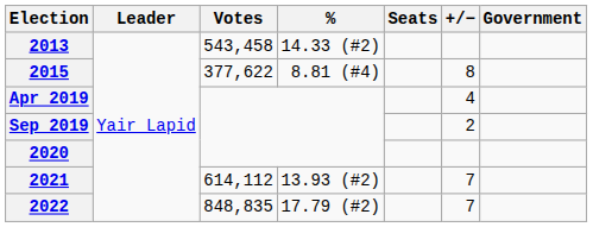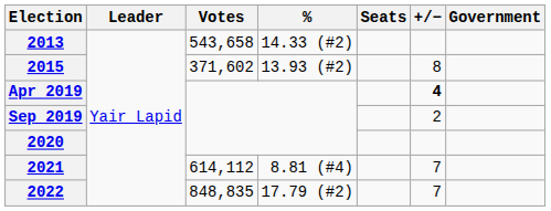 <table class=wikitable style=text-align:right>
 <tr>
 <th>Election</th>
 <th>Leader</th>
 <th>Votes</th>
 <th>%</th>
 <th>Seats</th>
 <th>+/−</th>
 <th>Government</th>
 </tr>
 <tr>
 <th><a href='#'>2013</a></th>
 <td align=left rowspan=7><a href='#'>Yair Lapid</a></td>
-<td>543,458</td>
+<td>543,658</td>
 <td>14.33 (#2)</td>
 <td></td>
 <td></td>
 <td></td>
 </tr>
 <tr>
 <th><a href='#'>2015</a></th>
-<td>377,622</td>
-<td>8.81 (#4)</td>
+<td>371,602</td>
+<td>13.93 (#2)</td>
 <td></td>
 <td> 8</td>
 <td></td>
 </tr>
 <tr>
 <th><a href='#'>Apr 2019</a></th>
 <td colspan="2" rowspan="3" align="center"></td>
 <td></td>
-<td> 4</td>
+<td><strong> 4</strong></td>
 <td></td>
 </tr>
 <tr>
 <th><a href='#'>Sep 2019</a></th>
 <td></td>
 <td> 2</td>
 <td></td>
 </tr>
 <tr>
 <th><a href='#'>2020</a></th>
 <td></td>
 <td></td>
 <td></td>
 </tr>
 <tr>
 <th><a href='#'>2021</a></th>
 <td>614,112</td>
-<td>13.93 (#2)</td>
+<td>8.81 (#4)</td>
 <td></td>
 <td> 7</td>
 <td></td>
 </tr>
 <tr>
 <th><a href='#'>2022</a></th>
 <td>848,835</td>
 <td>17.79 (#2)</td>
 <td></td>
 <td> 7</td>
 <td></td>
 </tr>
 </table>
